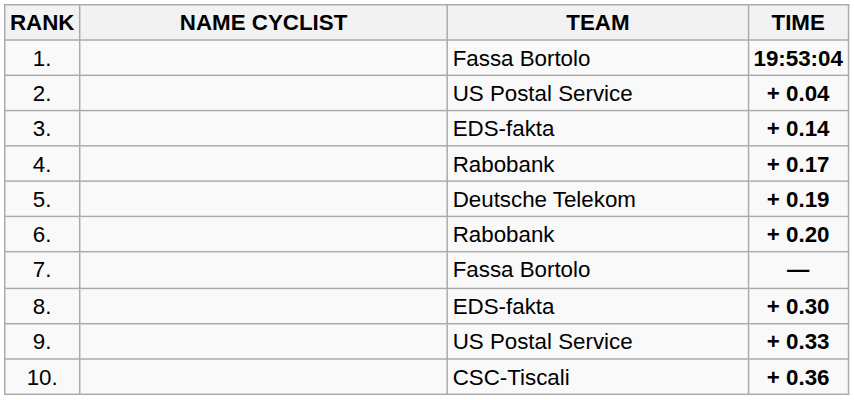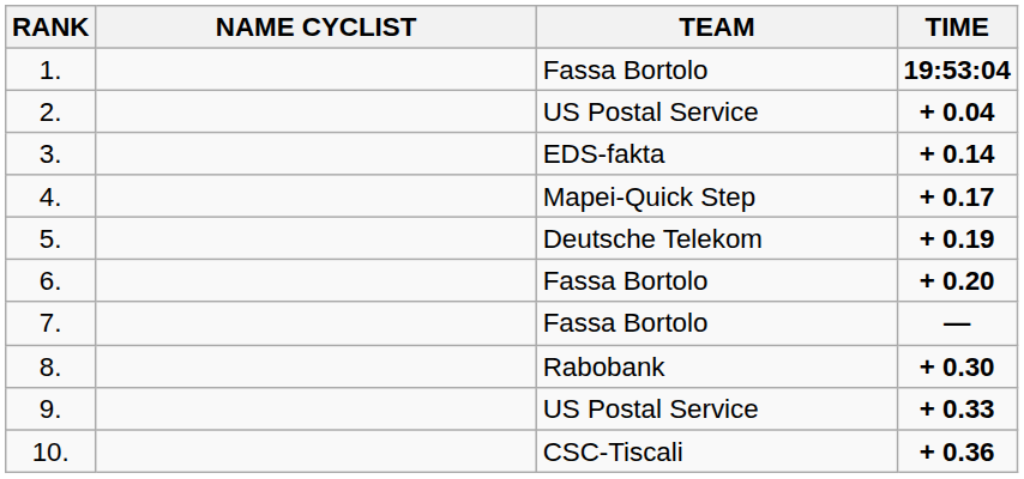 <table class="wikitable" style="font-size:95%;">
 <tr>
 <th>RANK</th>
 <th align="left" style="width: 16em">NAME CYCLIST</th>
 <th align="left" style="width: 13em">TEAM</th>
 <th>TIME</th>
 </tr>
 <tr>
 <td align="center">1.</td>
 <td></td>
 <td>Fassa Bortolo</td>
 <td align="center"><strong>19:53:04</strong></td>
 </tr>
 <tr>
 <td align="center">2.</td>
 <td></td>
 <td>US Postal Service</td>
 <td align="center"><strong>+ 0.04</strong></td>
 </tr>
 <tr>
 <td align="center">3.</td>
 <td></td>
 <td>EDS-fakta</td>
 <td align="center"><strong>+ 0.14</strong></td>
 </tr>
 <tr>
 <td align="center">4.</td>
 <td></td>
-<td>Rabobank</td>
+<td>Mapei-Quick Step</td>
 <td align="center"><strong>+ 0.17</strong></td>
 </tr>
 <tr>
 <td align="center">5.</td>
 <td></td>
 <td>Deutsche Telekom</td>
 <td align="center"><strong>+ 0.19</strong></td>
 </tr>
 <tr>
 <td align="center">6.</td>
 <td></td>
-<td>Rabobank</td>
+<td>Fassa Bortolo</td>
 <td align="center"><strong>+ 0.20</strong></td>
 </tr>
 <tr>
 <td align="center">7.</td>
 <td></td>
 <td>Fassa Bortolo</td>
 <td align="center"><strong>—</strong></td>
 </tr>
 <tr>
 <td align="center">8.</td>
 <td></td>
-<td>EDS-fakta</td>
+<td>Rabobank</td>
 <td align="center"><strong>+ 0.30</strong></td>
 </tr>
 <tr>
 <td align="center">9.</td>
 <td></td>
 <td>US Postal Service</td>
 <td align="center"><strong>+ 0.33</strong></td>
 </tr>
 <tr>
 <td align="center">10.</td>
 <td></td>
 <td>CSC-Tiscali</td>
 <td align="center"><strong>+ 0.36</strong></td>
 </tr>
 </table>
